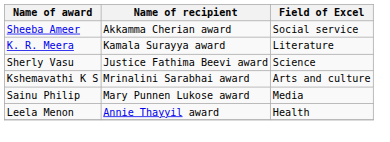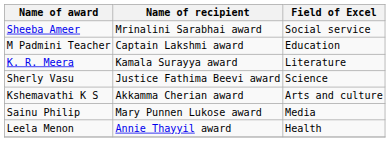 <table class="wikitable">
 <tr>
 <th>Name of award</th>
 <th>Name of recipient</th>
 <th>Field of Excel</th>
 </tr>
 <tr>
 <td><a href='#'>Sheeba Ameer</a></td>
-<td>Akkamma Cherian award</td>
+<td>Mrinalini Sarabhai award</td>
 <td>Social service</td>
+</tr>
+<tr>
+<td>M Padmini Teacher</td>
+<td>Captain Lakshmi award</td>
+<td>Education</td>
 </tr>
 <tr>
 <td><a href='#'>K. R. Meera</a></td>
 <td>Kamala Surayya award</td>
 <td>Literature</td>
 </tr>
 <tr>
 <td>Sherly Vasu</td>
 <td>Justice Fathima Beevi award</td>
 <td>Science</td>
 </tr>
 <tr>
 <td>Kshemavathi K S</td>
-<td>Mrinalini Sarabhai award</td>
+<td>Akkamma Cherian award</td>
 <td>Arts and culture</td>
 </tr>
 <tr>
 <td>Sainu Philip</td>
 <td>Mary Punnen Lukose award</td>
 <td>Media</td>
 </tr>
 <tr>
 <td>Leela Menon</td>
 <td><a href='#'>Annie Thayyil</a> award</td>
 <td>Health</td>
 </tr>
 <tr>
 </tr>
 </table>
